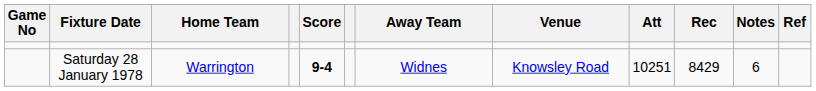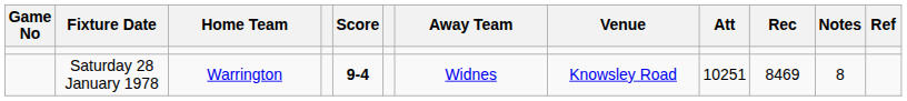 <table class="wikitable" style="text-align:center;">
 <tr>
 <th width=10 abbr="No">Game No</th>
 <th width=110 abbr="Date">Fixture Date</th>
 <th width=150 abbr="Home Team">Home Team</th>
 <th width=5 abbr="space"></th>
 <th width=20 abbr="Score">Score</th>
 <th width=5 abbr="space"></th>
 <th width=150 abbr="Away Team">Away Team</th>
 <th width=150 abbr="Venue">Venue</th>
 <th width=45 abbr="Att">Att</th>
 <th width=60 abbr="Rec">Rec</th>
 <th width=20 abbr="Notes">Notes</th>
 <th width=30 abbr="Ref">Ref</th>
 </tr>
 <tr>
 <td></td>
 <td></td>
 <td></td>
 <td></td>
 <td></td>
 <td></td>
 <td></td>
 <td></td>
 <td></td>
 <td></td>
 <td></td>
 </tr>
 <tr>
 <td></td>
 <td>Saturday 28 January 1978</td>
 <td><a href='#'>Warrington</a></td>
 <td></td>
 <td><strong>9-4</strong></td>
 <td></td>
 <td><a href='#'>Widnes</a></td>
 <td><a href='#'>Knowsley Road</a></td>
 <td>10251</td>
-<td>8429</td>
-<td>6</td>
+<td>8469</td>
+<td>8</td>
 <td></td>
 </tr>
 </table>
